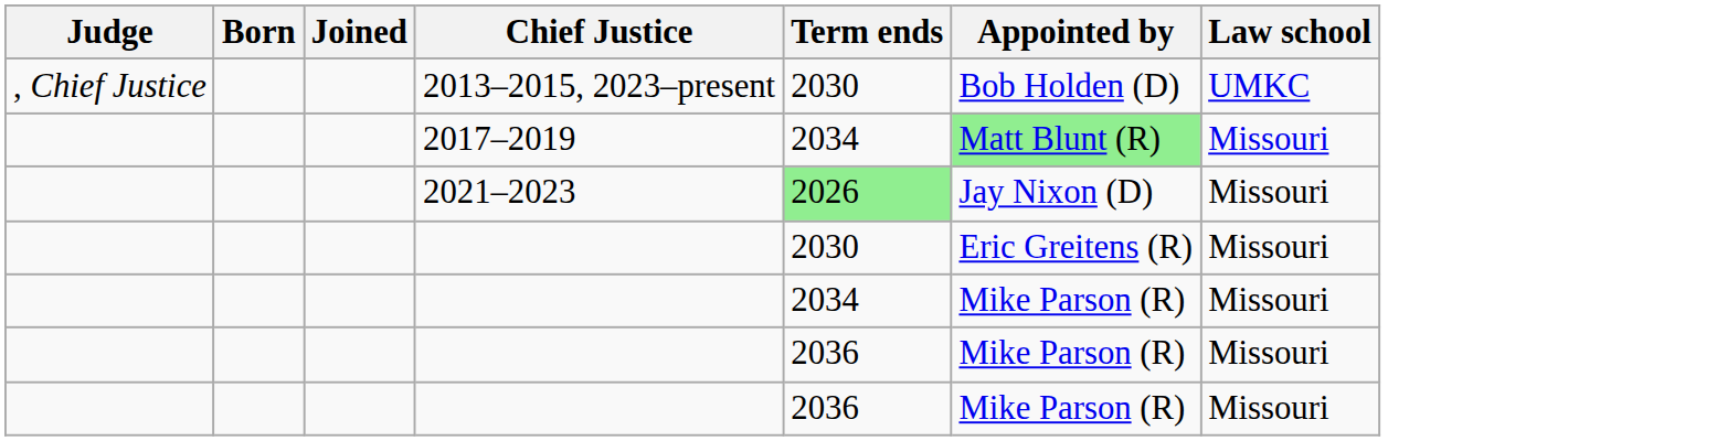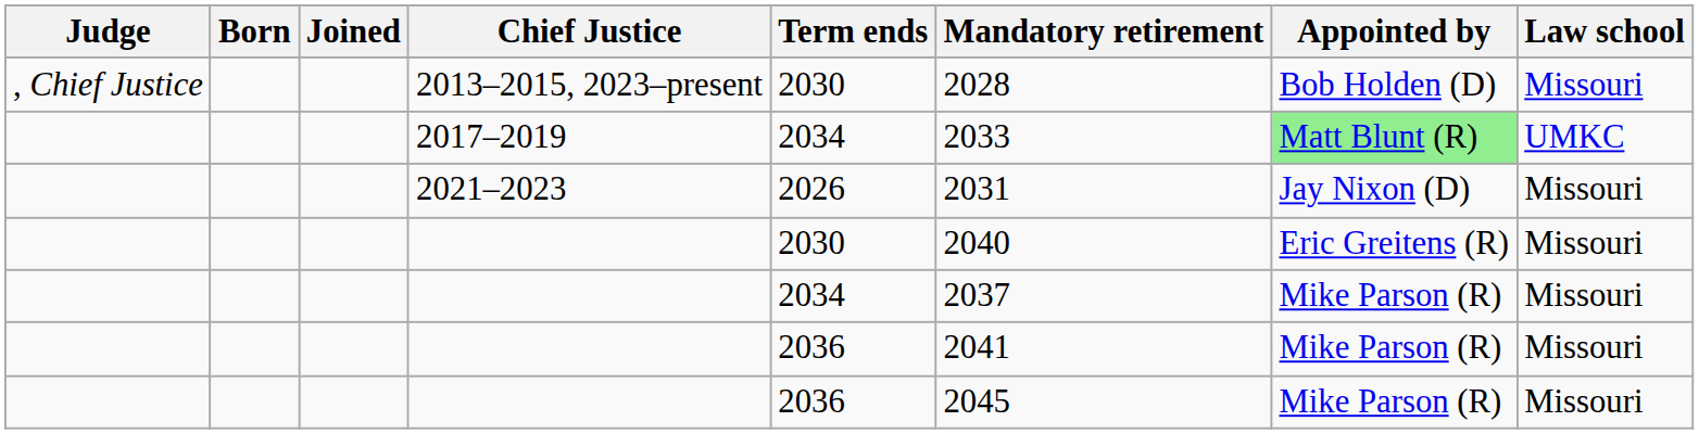 <table class="wikitable sortable">
 <tr style="vertical-align:top;">
 <th>Judge</th>
 <th>Born</th>
 <th>Joined</th>
 <th>Chief Justice</th>
 <th>Term ends</th>
+<th>Mandatory retirement</th>
 <th>Appointed by</th>
 <th>Law school</th>
 </tr>
 <tr style="vertical-align:top;">
 <td>, <em>Chief Justice</em></td>
 <td></td>
 <td></td>
 <td>2013–2015, 2023–present</td>
 <td>2030</td>
+<td>2028</td>
 <td><a href='#'>Bob Holden</a> (D)</td>
-<td><a href='#'>UMKC</a></td>
+<td><a href='#'>Missouri</a></td>
 </tr>
 <tr style="vertical-align:top;">
 <td></td>
 <td></td>
 <td></td>
 <td>2017–2019</td>
 <td>2034</td>
+<td>2033</td>
 <td style="background: lightgreen;"><a href='#'>Matt Blunt</a> (R)</td>
-<td><a href='#'>Missouri</a></td>
+<td><a href='#'>UMKC</a></td>
 </tr>
 <tr style="vertical-align:top;">
 <td></td>
 <td></td>
 <td></td>
 <td>2021–2023</td>
-<td style="background: lightgreen;">2026</td>
+<td>2026</td>
+<td>2031</td>
 <td><a href='#'>Jay Nixon</a> (D)</td>
 <td>Missouri</td>
 </tr>
 <tr style="vertical-align:top;">
 <td></td>
 <td></td>
 <td></td>
 <td align="center"></td>
 <td>2030</td>
+<td>2040</td>
 <td><a href='#'>Eric Greitens</a> (R)</td>
 <td>Missouri</td>
 </tr>
 <tr style="vertical-align:top;">
 <td></td>
 <td></td>
 <td></td>
 <td align="center"></td>
 <td>2034</td>
+<td>2037</td>
 <td><a href='#'>Mike Parson</a> (R)</td>
 <td>Missouri</td>
 </tr>
 <tr style="vertical-align:top;">
 <td></td>
 <td></td>
 <td></td>
 <td align="center"></td>
 <td>2036</td>
+<td>2041</td>
 <td><a href='#'>Mike Parson</a> (R)</td>
 <td>Missouri</td>
 </tr>
 <tr style="vertical-align:top;">
 <td></td>
 <td></td>
 <td></td>
 <td align="center"></td>
 <td>2036</td>
+<td>2045</td>
 <td><a href='#'>Mike Parson</a> (R)</td>
 <td>Missouri</td>
 </tr>
 </table>
